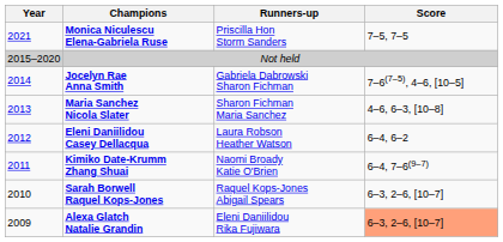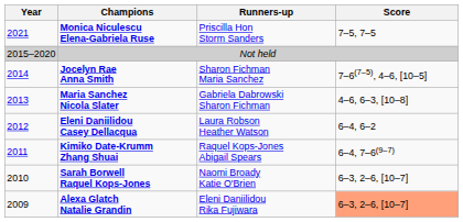 <table class="wikitable" style="font-size:90%">
 <tr>
 <th>Year</th>
 <th width="200">Champions</th>
 <th width="200">Runners-up</th>
 <th width="175">Score</th>
 </tr>
 <tr>
 <td><a href='#'>2021</a></td>
 <td> <strong><a href='#'>Monica Niculescu</a></strong> <br>  <strong><a href='#'>Elena-Gabriela Ruse</a></strong></td>
 <td> <a href='#'>Priscilla Hon</a> <br>  <a href='#'>Storm Sanders</a></td>
 <td>7–5, 7–5</td>
 </tr>
 <tr>
 <td style="background:#cfcfcf">2015–2020</td>
 <td colspan=3 align=center style="background:#cfcfcf"><em>Not held</em></td>
 </tr>
 <tr>
 <td><a href='#'>2014</a></td>
 <td> <strong><a href='#'>Jocelyn Rae</a></strong> <br>  <strong><a href='#'>Anna Smith</a></strong></td>
-<td> <a href='#'>Gabriela Dabrowski</a> <br>  <a href='#'>Sharon Fichman</a></td>
+<td> <a href='#'>Sharon Fichman</a> <br>  <a href='#'>Maria Sanchez</a></td>
 <td>7–6<sup>(7–5)</sup>, 4–6, [10–5]</td>
 </tr>
 <tr>
 <td><a href='#'>2013</a></td>
 <td> <strong><a href='#'>Maria Sanchez</a></strong> <br>  <strong><a href='#'>Nicola Slater</a></strong></td>
-<td> <a href='#'>Sharon Fichman</a> <br>  <a href='#'>Maria Sanchez</a></td>
+<td> <a href='#'>Gabriela Dabrowski</a> <br>  <a href='#'>Sharon Fichman</a></td>
 <td>4–6, 6–3, [10–8]</td>
 </tr>
 <tr>
 <td><a href='#'>2012</a></td>
 <td> <strong><a href='#'>Eleni Daniilidou</a></strong> <br>  <strong><a href='#'>Casey Dellacqua</a></strong></td>
 <td> <a href='#'>Laura Robson</a> <br>  <a href='#'>Heather Watson</a></td>
 <td>6–4, 6–2</td>
 </tr>
 <tr>
 <td><a href='#'>2011</a></td>
 <td> <strong><a href='#'>Kimiko Date-Krumm</a></strong> <br>  <strong><a href='#'>Zhang Shuai</a></strong></td>
-<td> <a href='#'>Naomi Broady</a> <br>  <a href='#'>Katie O'Brien</a></td>
+<td> <a href='#'>Raquel Kops-Jones</a> <br>  <a href='#'>Abigail Spears</a></td>
 <td>6–4, 7–6<sup>(9–7)</sup></td>
 </tr>
 <tr>
 <td>2010</td>
 <td> <strong><a href='#'>Sarah Borwell</a></strong> <br>  <strong><a href='#'>Raquel Kops-Jones</a></strong></td>
-<td> <a href='#'>Raquel Kops-Jones</a> <br>  <a href='#'>Abigail Spears</a></td>
+<td> <a href='#'>Naomi Broady</a> <br>  <a href='#'>Katie O'Brien</a></td>
 <td>6–3, 2–6, [10–7]</td>
 </tr>
 <tr>
 <td>2009</td>
 <td> <strong><a href='#'>Alexa Glatch</a></strong> <br>  <strong><a href='#'>Natalie Grandin</a></strong></td>
 <td> <a href='#'>Eleni Daniilidou</a> <br>  <a href='#'>Rika Fujiwara</a></td>
 <td style="background: lightsalmon;">6–3, 2–6, [10–7]</td>
 </tr>
 </table>
